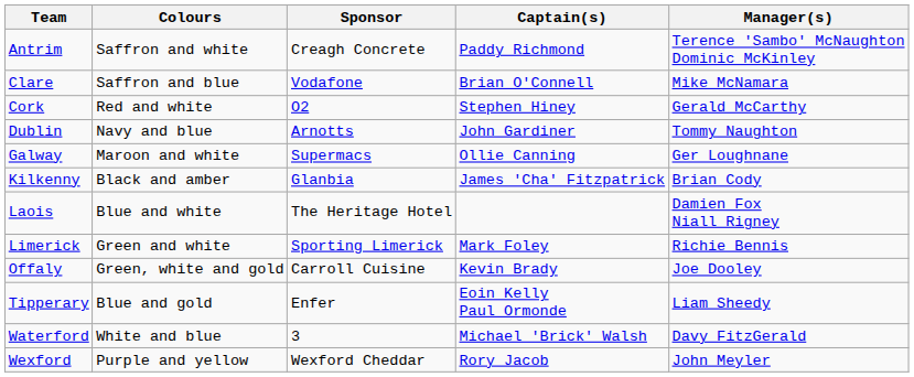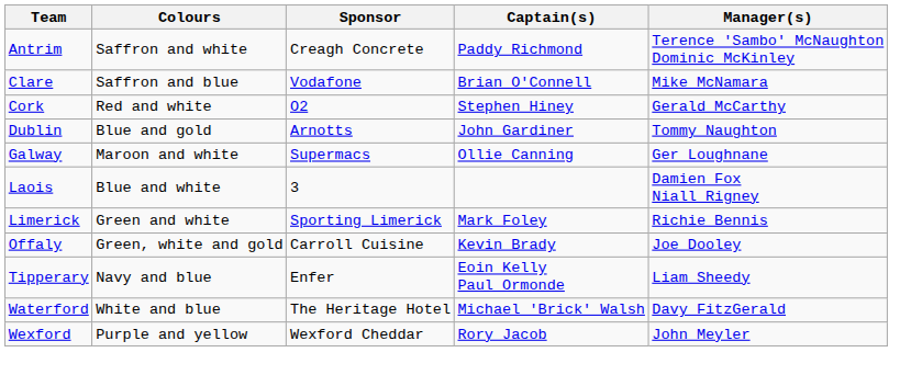 <table class="wikitable">
 <tr>
 <th rowspan="2">Team</th>
 <th rowspan="2">Colours</th>
 <th rowspan="2">Sponsor</th>
 <th rowspan="2">Captain(s)</th>
 <th rowspan="2">Manager(s)</th>
 </tr>
 <tr>
 </tr>
 <tr>
 <td> <a href='#'>Antrim</a></td>
 <td>Saffron and white</td>
 <td>Creagh Concrete</td>
 <td><a href='#'>Paddy Richmond</a></td>
 <td><a href='#'>Terence 'Sambo' McNaughton</a><br><a href='#'>Dominic McKinley</a></td>
 </tr>
 <tr>
 <td> <a href='#'>Clare</a></td>
 <td>Saffron and blue</td>
 <td><a href='#'>Vodafone</a></td>
 <td><a href='#'>Brian O'Connell</a></td>
 <td><a href='#'>Mike McNamara</a></td>
 </tr>
 <tr>
 <td> <a href='#'>Cork</a></td>
 <td>Red and white</td>
 <td><a href='#'>O2</a></td>
 <td><a href='#'>Stephen Hiney</a></td>
 <td><a href='#'>Gerald McCarthy</a></td>
 </tr>
 <tr>
 <td> <a href='#'>Dublin</a></td>
-<td>Navy and blue</td>
+<td>Blue and gold</td>
 <td><a href='#'>Arnotts</a></td>
 <td><a href='#'>John Gardiner</a></td>
 <td><a href='#'>Tommy Naughton</a></td>
 </tr>
 <tr>
 <td> <a href='#'>Galway</a></td>
 <td>Maroon and white</td>
 <td><a href='#'>Supermacs</a></td>
 <td><a href='#'>Ollie Canning</a></td>
 <td><a href='#'>Ger Loughnane</a></td>
 </tr>
 <tr>
-<td> <a href='#'>Kilkenny</a></td>
-<td>Black and amber</td>
-<td><a href='#'>Glanbia</a></td>
-<td><a href='#'>James 'Cha' Fitzpatrick</a></td>
-<td><a href='#'>Brian Cody</a></td>
-</tr>
-<tr>
 <td> <a href='#'>Laois</a></td>
 <td>Blue and white</td>
-<td>The Heritage Hotel</td>
+<td>3</td>
 <td></td>
 <td><a href='#'>Damien Fox</a><br><a href='#'>Niall Rigney</a></td>
 </tr>
 <tr>
 <td> <a href='#'>Limerick</a></td>
 <td>Green and white</td>
 <td><a href='#'>Sporting Limerick</a></td>
 <td><a href='#'>Mark Foley</a></td>
 <td><a href='#'>Richie Bennis</a></td>
 </tr>
 <tr>
 <td> <a href='#'>Offaly</a></td>
 <td>Green, white and gold</td>
 <td>Carroll Cuisine</td>
 <td><a href='#'>Kevin Brady</a></td>
 <td><a href='#'>Joe Dooley</a></td>
 </tr>
 <tr>
 <td> <a href='#'>Tipperary</a></td>
-<td>Blue and gold</td>
+<td>Navy and blue</td>
 <td>Enfer</td>
 <td><a href='#'>Eoin Kelly</a><br><a href='#'>Paul Ormonde</a></td>
 <td><a href='#'>Liam Sheedy</a></td>
 </tr>
 <tr>
 <td> <a href='#'>Waterford</a></td>
 <td>White and blue</td>
-<td>3</td>
+<td>The Heritage Hotel</td>
 <td><a href='#'>Michael 'Brick' Walsh</a></td>
 <td><a href='#'>Davy FitzGerald</a></td>
 </tr>
 <tr>
 <td> <a href='#'>Wexford</a></td>
 <td>Purple and yellow</td>
 <td>Wexford Cheddar</td>
 <td><a href='#'>Rory Jacob</a></td>
 <td><a href='#'>John Meyler</a></td>
 </tr>
 </table>
